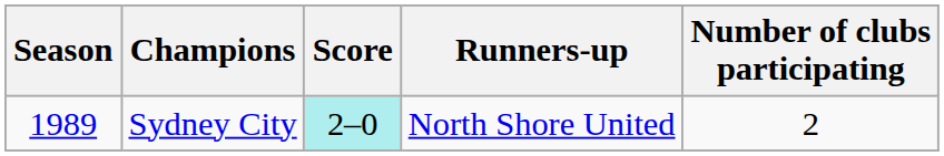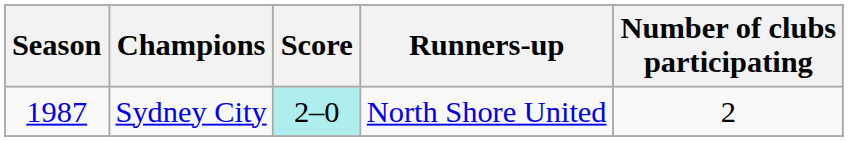 <table class="wikitable">
 <tr>
 <th>Season</th>
 <th>Champions</th>
 <th>Score</th>
 <th>Runners-up</th>
 <th>Number of clubs<br>participating</th>
 </tr>
 <tr>
-<td align=center><a href='#'>1989</a></td>
+<td align=center><a href='#'>1987</a></td>
 <td align=center><a href='#'>Sydney City</a></td>
 <td align=center style="background: paleturquoise;">2–0</td>
 <td align=center> <a href='#'>North Shore United</a></td>
 <td align=center>2</td>
 </tr>
 </table>
